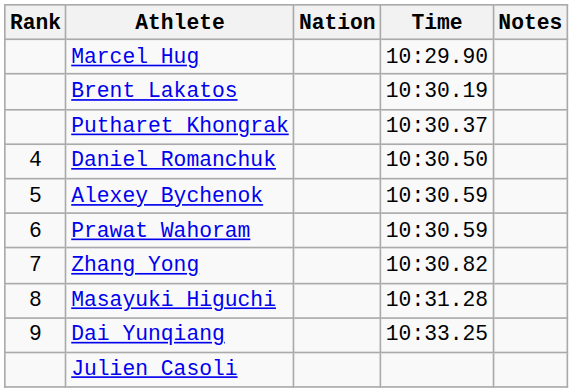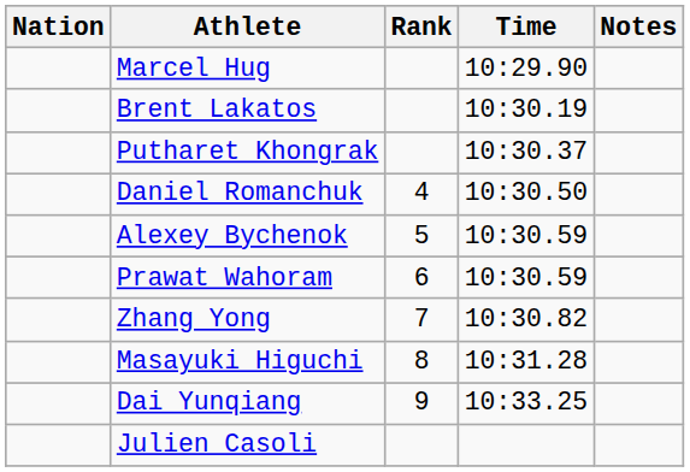 <table class="wikitable sortable" style="text-align:center">
 <tr>
+<th>Nation</th>
+<th>Athlete</th>
 <th>Rank</th>
-<th>Athlete</th>
-<th>Nation</th>
 <th>Time</th>
 <th>Notes</th>
 </tr>
 <tr>
+<td align="left"></td>
+<td align="left"><a href='#'>Marcel Hug</a></td>
 <td></td>
-<td align="left"><a href='#'>Marcel Hug</a></td>
-<td align="left"></td>
 <td>10:29.90</td>
 <td></td>
 </tr>
 <tr>
+<td align="left"></td>
+<td align="left"><a href='#'>Brent Lakatos</a></td>
 <td></td>
-<td align="left"><a href='#'>Brent Lakatos</a></td>
-<td align="left"></td>
 <td>10:30.19</td>
 <td></td>
 </tr>
 <tr>
+<td align="left"></td>
+<td align="left"><a href='#'>Putharet Khongrak</a></td>
 <td></td>
-<td align="left"><a href='#'>Putharet Khongrak</a></td>
-<td align="left"></td>
 <td>10:30.37</td>
 <td></td>
 </tr>
 <tr>
+<td align="left"></td>
+<td align="left"><a href='#'>Daniel Romanchuk</a></td>
 <td>4</td>
-<td align="left"><a href='#'>Daniel Romanchuk</a></td>
-<td align="left"></td>
 <td>10:30.50</td>
 <td></td>
 </tr>
 <tr>
+<td align="left"></td>
+<td align="left"><a href='#'>Alexey Bychenok</a></td>
 <td>5</td>
-<td align="left"><a href='#'>Alexey Bychenok</a></td>
-<td align="left"></td>
 <td>10:30.59</td>
 <td></td>
 </tr>
 <tr>
+<td align="left"></td>
+<td align="left"><a href='#'>Prawat Wahoram</a></td>
 <td>6</td>
-<td align="left"><a href='#'>Prawat Wahoram</a></td>
-<td align="left"></td>
 <td>10:30.59</td>
 <td></td>
 </tr>
 <tr>
+<td align="left"></td>
+<td align="left"><a href='#'>Zhang Yong</a></td>
 <td>7</td>
-<td align="left"><a href='#'>Zhang Yong</a></td>
-<td align="left"></td>
 <td>10:30.82</td>
 <td></td>
 </tr>
 <tr>
+<td align="left"></td>
+<td align="left"><a href='#'>Masayuki Higuchi</a></td>
 <td>8</td>
-<td align="left"><a href='#'>Masayuki Higuchi</a></td>
-<td align="left"></td>
 <td>10:31.28</td>
 <td></td>
 </tr>
 <tr>
+<td align="left"></td>
+<td align="left"><a href='#'>Dai Yunqiang</a></td>
 <td>9</td>
-<td align="left"><a href='#'>Dai Yunqiang</a></td>
-<td align="left"></td>
 <td>10:33.25</td>
 <td></td>
 </tr>
 <tr>
+<td align="left"></td>
+<td align="left"><a href='#'>Julien Casoli</a></td>
 <td></td>
-<td align="left"><a href='#'>Julien Casoli</a></td>
-<td align="left"></td>
 <td></td>
 <td></td>
 </tr>
 </table>
